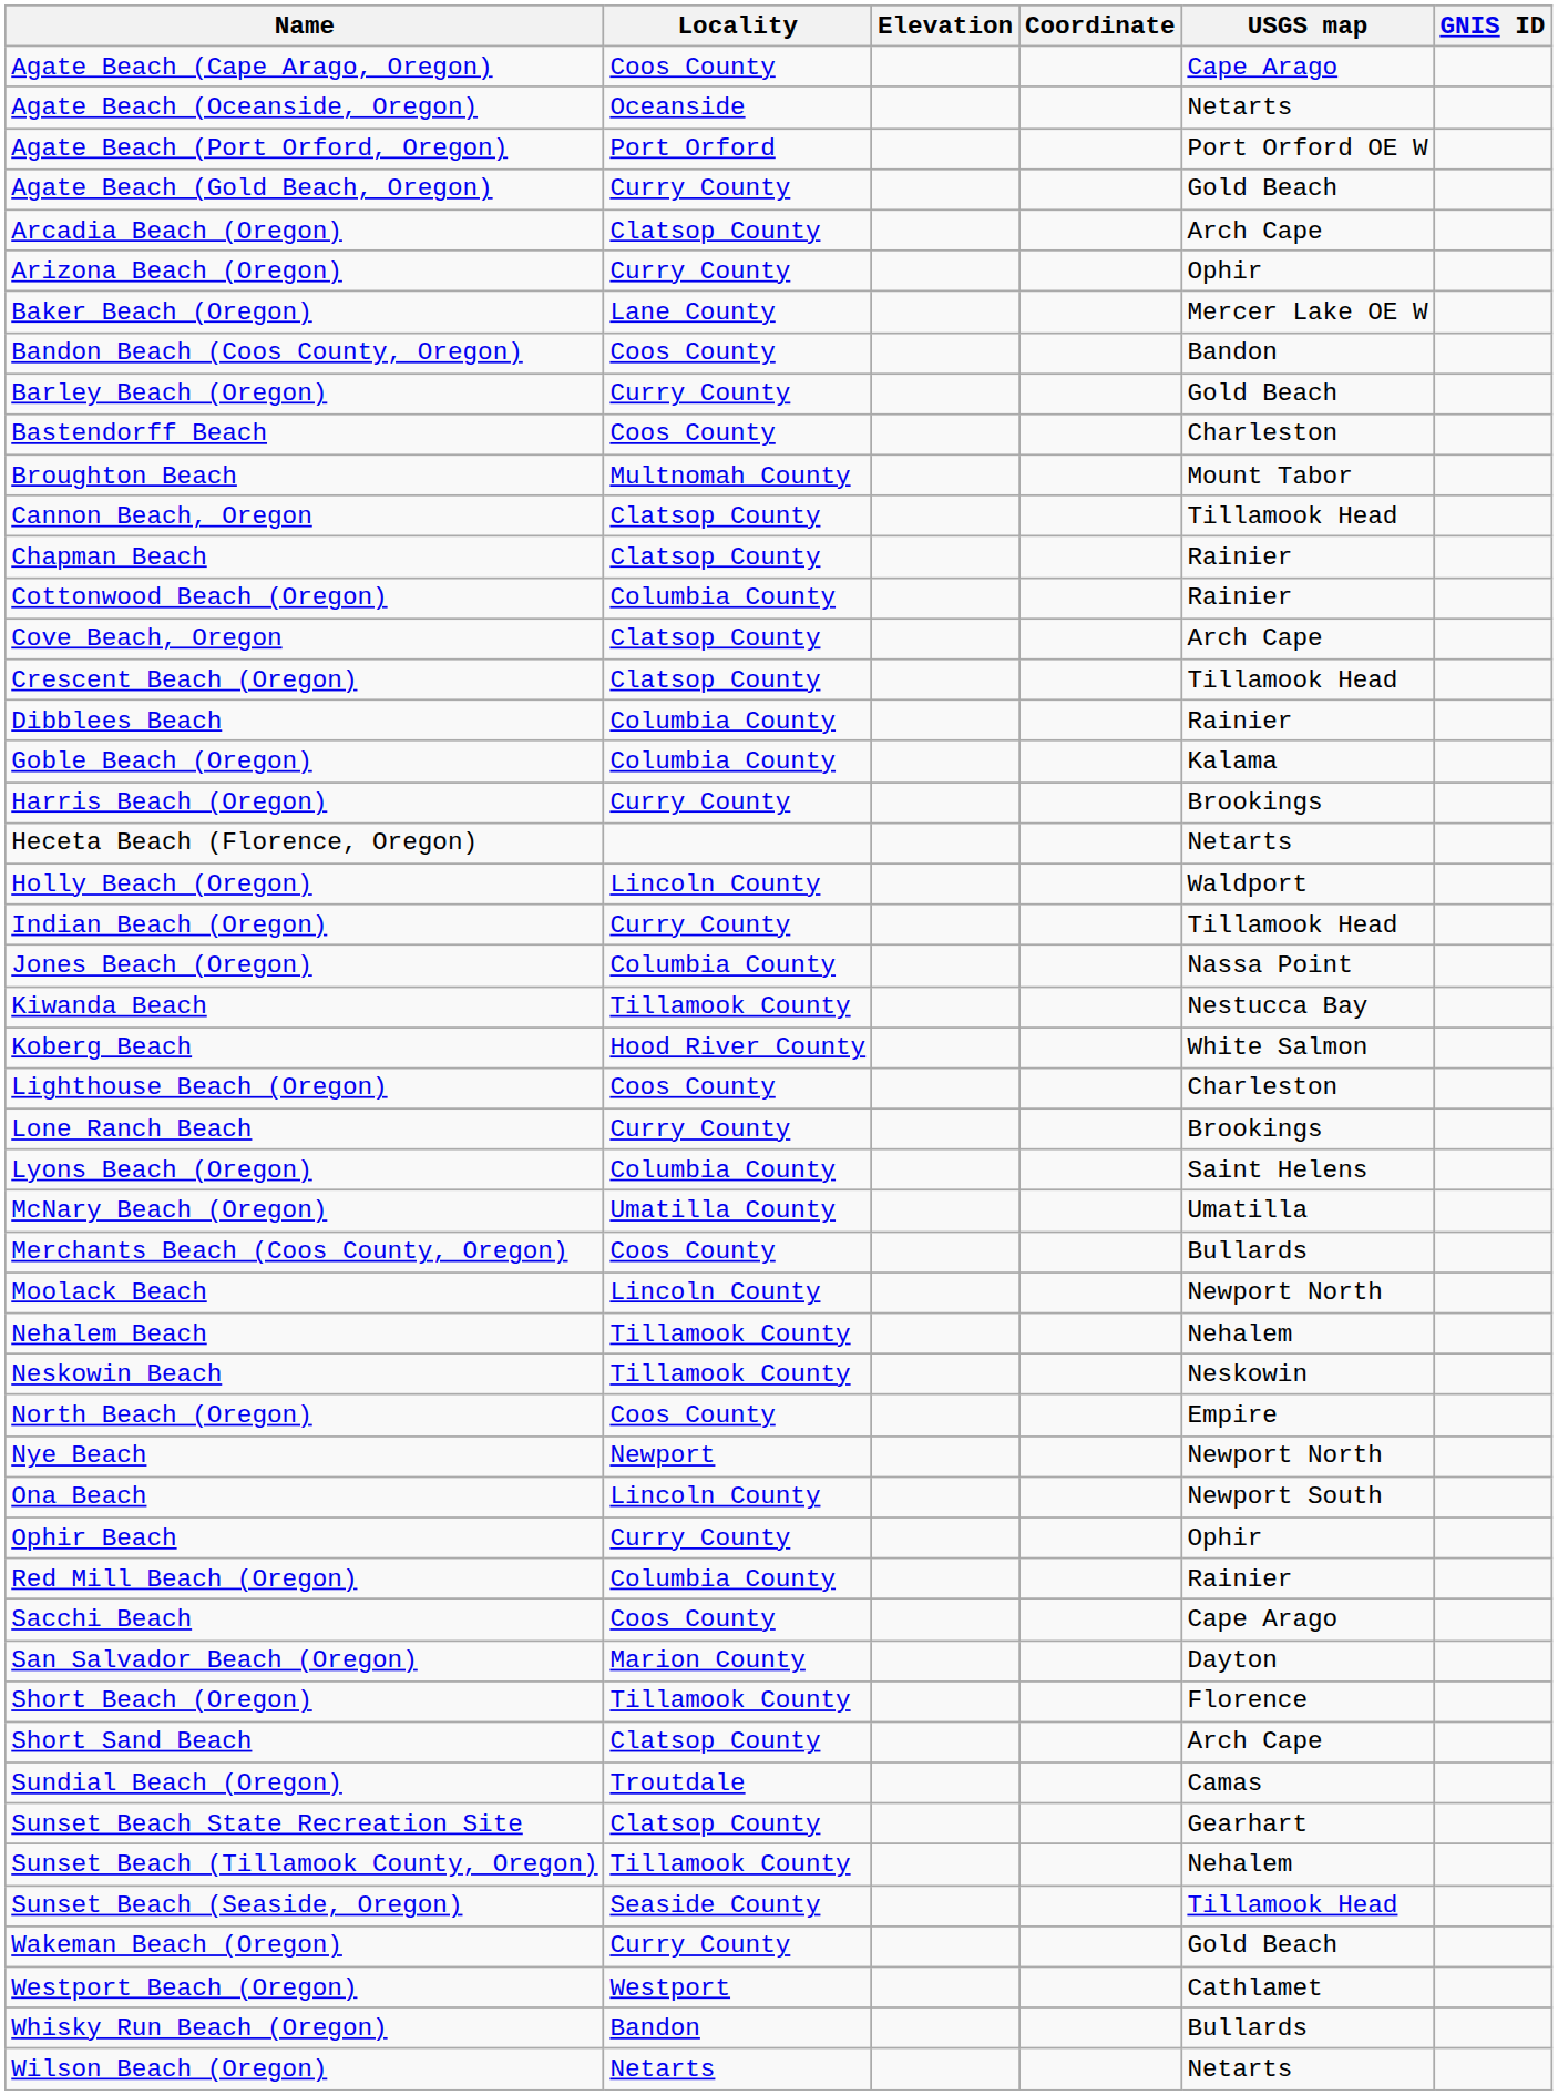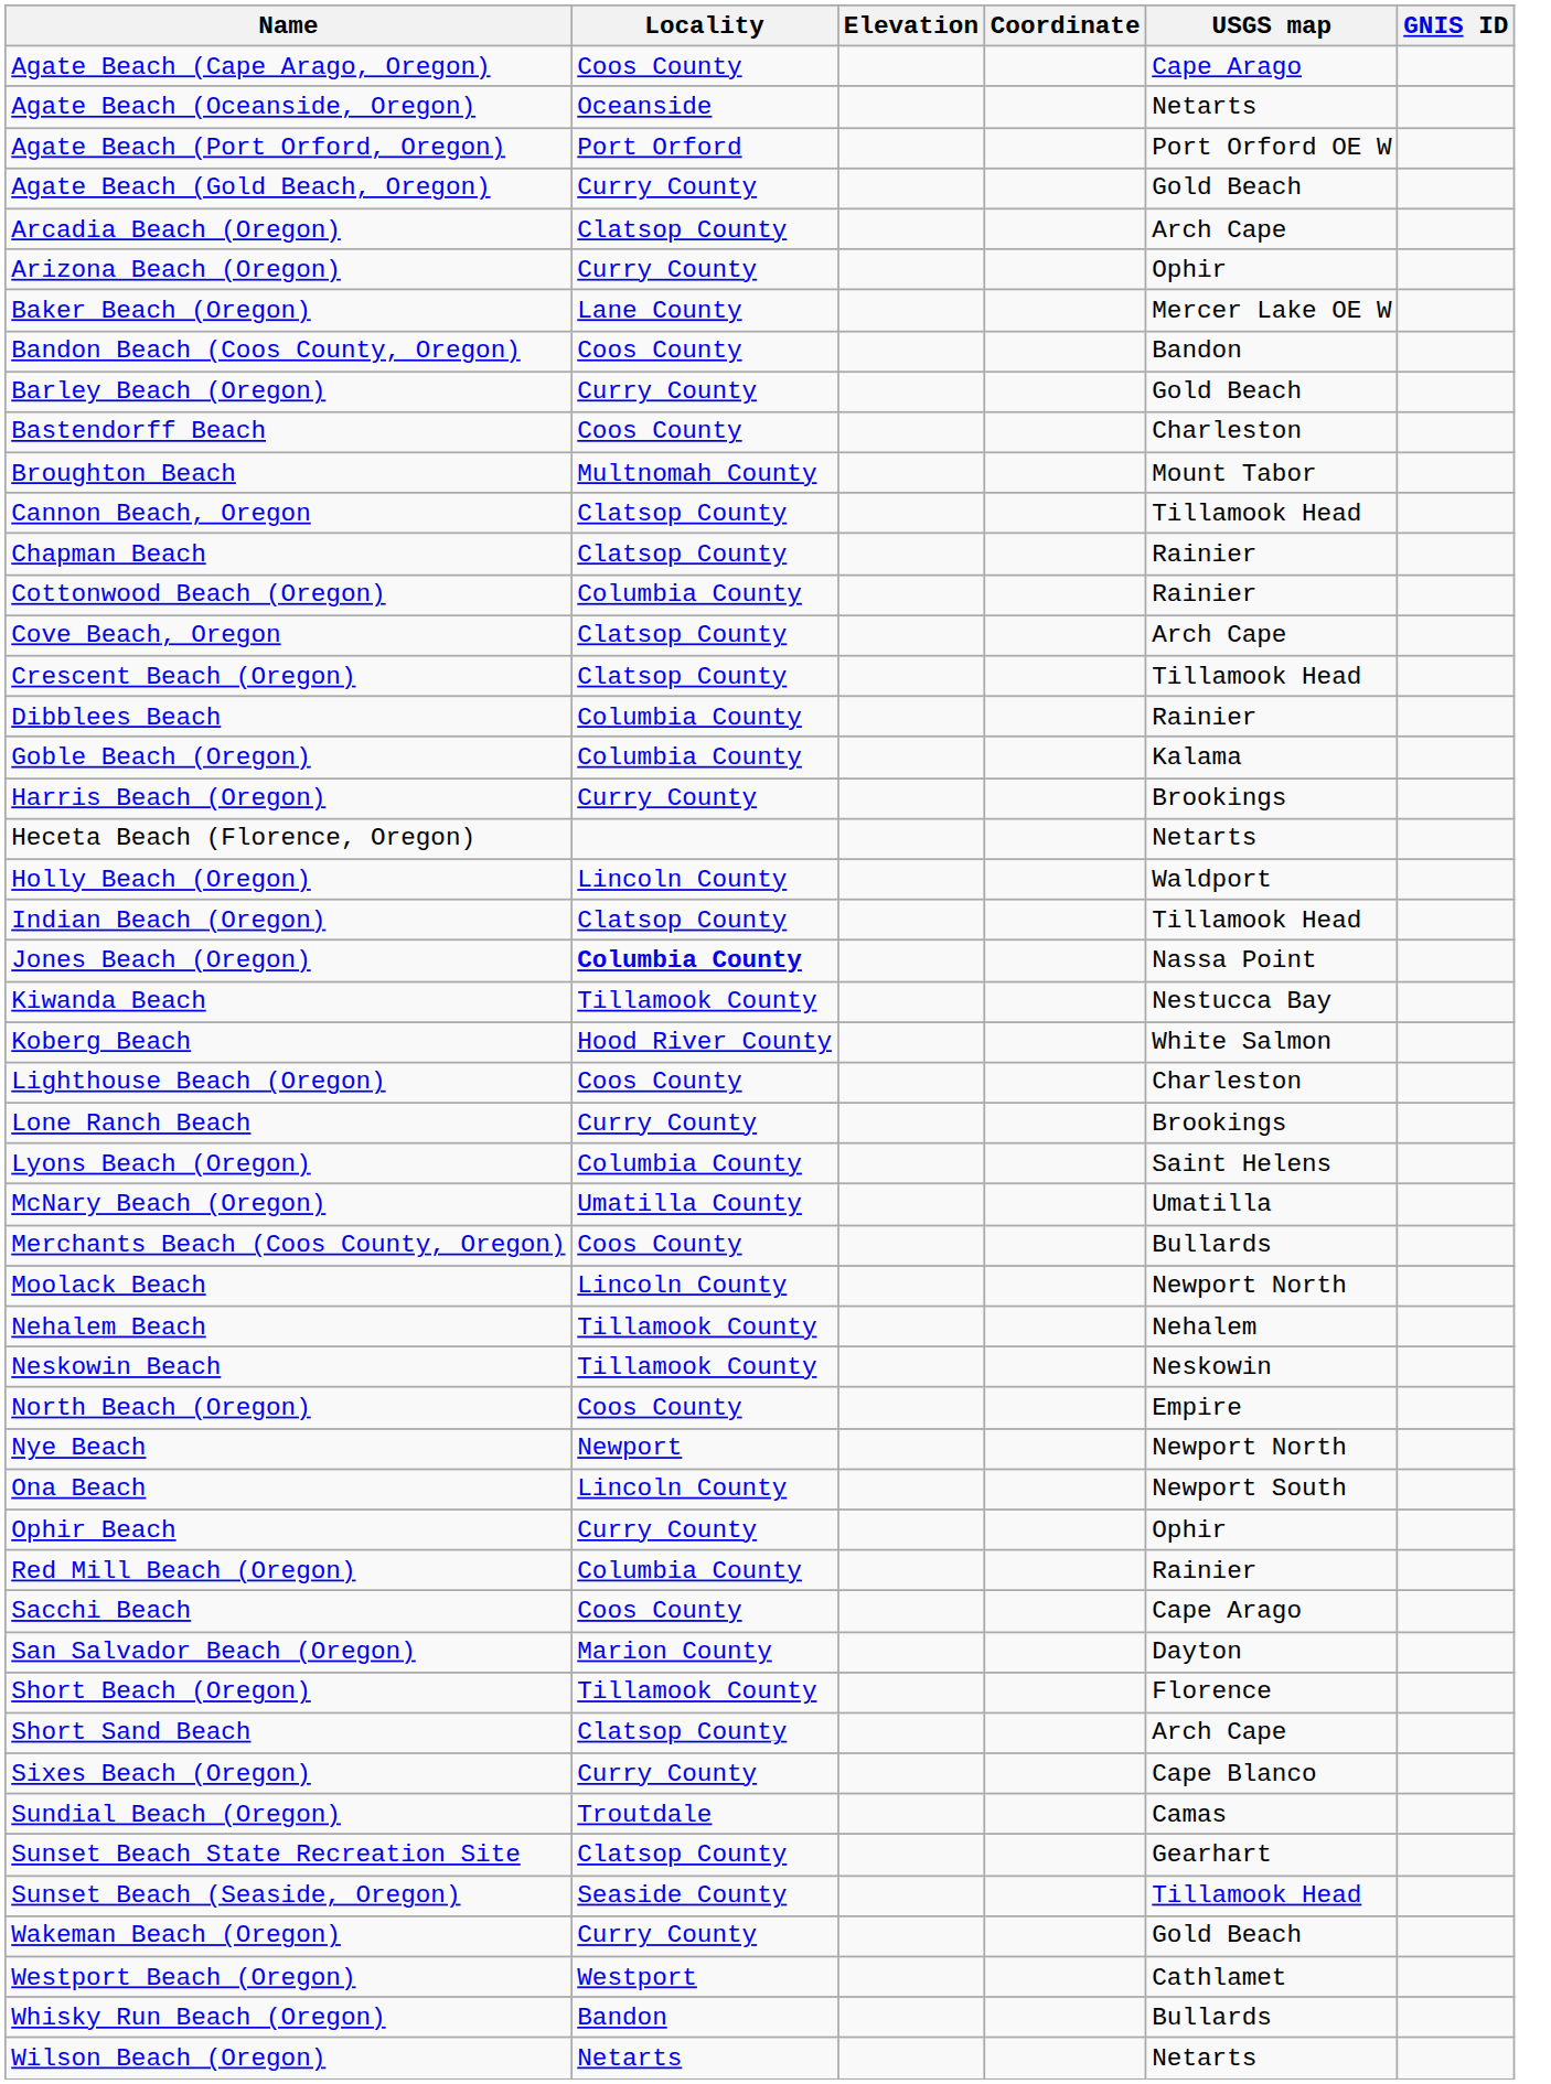 <table class="wikitable sortable">
 <tr>
 <th>Name</th>
 <th>Locality</th>
 <th>Elevation</th>
 <th>Coordinate</th>
 <th>USGS map</th>
 <th><a href='#'>GNIS</a> ID</th>
 </tr>
 <tr>
 <td><a href='#'>Agate Beach (Cape Arago, Oregon)</a></td>
 <td><a href='#'>Coos County</a></td>
 <td></td>
 <td></td>
 <td><a href='#'>Cape Arago</a></td>
 <td></td>
 </tr>
 <tr>
 <td><a href='#'>Agate Beach (Oceanside, Oregon)</a></td>
 <td><a href='#'>Oceanside</a></td>
 <td></td>
 <td></td>
 <td>Netarts</td>
 <td></td>
 </tr>
 <tr>
 <td><a href='#'>Agate Beach (Port Orford, Oregon)</a></td>
 <td><a href='#'>Port Orford</a></td>
 <td></td>
 <td></td>
 <td>Port Orford OE W</td>
 <td></td>
 </tr>
 <tr>
 <td><a href='#'>Agate Beach (Gold Beach, Oregon)</a></td>
 <td><a href='#'>Curry County</a></td>
 <td></td>
 <td></td>
 <td>Gold Beach</td>
 <td></td>
 </tr>
 <tr>
 <td><a href='#'>Arcadia Beach (Oregon)</a></td>
 <td><a href='#'>Clatsop County</a></td>
 <td></td>
 <td></td>
 <td>Arch Cape</td>
 <td></td>
 </tr>
 <tr>
 <td><a href='#'>Arizona Beach (Oregon)</a></td>
 <td><a href='#'>Curry County</a></td>
 <td></td>
 <td></td>
 <td>Ophir</td>
 <td></td>
 </tr>
 <tr>
 <td><a href='#'>Baker Beach (Oregon)</a></td>
 <td><a href='#'>Lane County</a></td>
 <td></td>
 <td></td>
 <td>Mercer Lake OE W</td>
 <td></td>
 </tr>
 <tr>
 <td><a href='#'>Bandon Beach (Coos County, Oregon)</a></td>
 <td><a href='#'>Coos County</a></td>
 <td></td>
 <td></td>
 <td>Bandon</td>
 <td></td>
 </tr>
 <tr>
 <td><a href='#'>Barley Beach (Oregon)</a></td>
 <td><a href='#'>Curry County</a></td>
 <td></td>
 <td></td>
 <td>Gold Beach</td>
 <td></td>
 </tr>
 <tr>
 <td><a href='#'>Bastendorff Beach</a></td>
 <td><a href='#'>Coos County</a></td>
 <td></td>
 <td></td>
 <td>Charleston</td>
 <td></td>
 </tr>
 <tr>
 <td><a href='#'>Broughton Beach</a></td>
 <td><a href='#'>Multnomah County</a></td>
 <td></td>
 <td></td>
 <td>Mount Tabor</td>
 <td></td>
 </tr>
 <tr>
 <td><a href='#'>Cannon Beach, Oregon</a></td>
 <td><a href='#'>Clatsop County</a></td>
 <td></td>
 <td></td>
 <td>Tillamook Head</td>
 <td></td>
 </tr>
 <tr>
 <td><a href='#'>Chapman Beach</a></td>
 <td><a href='#'>Clatsop County</a></td>
 <td></td>
 <td></td>
 <td>Rainier</td>
 <td></td>
 </tr>
 <tr>
 <td><a href='#'>Cottonwood Beach (Oregon)</a></td>
 <td><a href='#'>Columbia County</a></td>
 <td></td>
 <td></td>
 <td>Rainier</td>
 <td></td>
 </tr>
 <tr>
 <td><a href='#'>Cove Beach, Oregon</a></td>
 <td><a href='#'>Clatsop County</a></td>
 <td></td>
 <td></td>
 <td>Arch Cape</td>
 <td></td>
 </tr>
 <tr>
 <td><a href='#'>Crescent Beach (Oregon)</a></td>
 <td><a href='#'>Clatsop County</a></td>
 <td></td>
 <td></td>
 <td>Tillamook Head</td>
 <td></td>
 </tr>
 <tr>
 <td><a href='#'>Dibblees Beach</a></td>
 <td><a href='#'>Columbia County</a></td>
 <td></td>
 <td></td>
 <td>Rainier</td>
 <td></td>
 </tr>
 <tr>
 <td><a href='#'>Goble Beach (Oregon)</a></td>
 <td><a href='#'>Columbia County</a></td>
 <td></td>
 <td></td>
 <td>Kalama</td>
 <td></td>
 </tr>
 <tr>
 <td><a href='#'>Harris Beach (Oregon)</a></td>
 <td><a href='#'>Curry County</a></td>
 <td></td>
 <td></td>
 <td>Brookings</td>
 <td></td>
 </tr>
 <tr>
 <td>Heceta Beach (Florence, Oregon)</td>
 <td></td>
 <td></td>
 <td></td>
 <td>Netarts</td>
 </tr>
 <tr>
 <td><a href='#'>Holly Beach (Oregon)</a></td>
 <td><a href='#'>Lincoln County</a></td>
 <td></td>
 <td></td>
 <td>Waldport</td>
 <td></td>
 </tr>
 <tr>
 <td><a href='#'>Indian Beach (Oregon)</a></td>
-<td><a href='#'>Curry County</a></td>
+<td><a href='#'>Clatsop County</a></td>
 <td></td>
 <td></td>
 <td>Tillamook Head</td>
 <td></td>
 </tr>
 <tr>
 <td><a href='#'>Jones Beach (Oregon)</a></td>
-<td><a href='#'>Columbia County</a></td>
+<td><strong><a href='#'>Columbia County</a></strong></td>
 <td></td>
 <td></td>
 <td>Nassa Point</td>
 <td></td>
 </tr>
 <tr>
 <td><a href='#'>Kiwanda Beach</a></td>
 <td><a href='#'>Tillamook County</a></td>
 <td></td>
 <td></td>
 <td>Nestucca Bay</td>
 <td></td>
 </tr>
 <tr>
 <td><a href='#'>Koberg Beach</a></td>
 <td><a href='#'>Hood River County</a></td>
 <td></td>
 <td></td>
 <td>White Salmon</td>
 <td></td>
 </tr>
 <tr>
 <td><a href='#'>Lighthouse Beach (Oregon)</a></td>
 <td><a href='#'>Coos County</a></td>
 <td></td>
 <td></td>
 <td>Charleston</td>
 <td></td>
 </tr>
 <tr>
 <td><a href='#'>Lone Ranch Beach</a></td>
 <td><a href='#'>Curry County</a></td>
 <td></td>
 <td></td>
 <td>Brookings</td>
 <td></td>
 </tr>
 <tr>
 <td><a href='#'>Lyons Beach (Oregon)</a></td>
 <td><a href='#'>Columbia County</a></td>
 <td></td>
 <td></td>
 <td>Saint Helens</td>
 <td></td>
 </tr>
 <tr>
 <td><a href='#'>McNary Beach (Oregon)</a></td>
 <td><a href='#'>Umatilla County</a></td>
 <td></td>
 <td></td>
 <td>Umatilla</td>
 <td></td>
 </tr>
 <tr>
 <td><a href='#'>Merchants Beach (Coos County, Oregon)</a></td>
 <td><a href='#'>Coos County</a></td>
 <td></td>
 <td></td>
 <td>Bullards</td>
 <td></td>
 </tr>
 <tr>
 <td><a href='#'>Moolack Beach</a></td>
 <td><a href='#'>Lincoln County</a></td>
 <td></td>
 <td></td>
 <td>Newport North</td>
 <td></td>
 </tr>
 <tr>
 <td><a href='#'>Nehalem Beach</a></td>
 <td><a href='#'>Tillamook County</a></td>
 <td></td>
 <td></td>
 <td>Nehalem</td>
 <td></td>
 </tr>
 <tr>
 <td><a href='#'>Neskowin Beach</a></td>
 <td><a href='#'>Tillamook County</a></td>
 <td></td>
 <td></td>
 <td>Neskowin</td>
 <td></td>
 </tr>
 <tr>
 <td><a href='#'>North Beach (Oregon)</a></td>
 <td><a href='#'>Coos County</a></td>
 <td></td>
 <td></td>
 <td>Empire</td>
 <td></td>
 </tr>
 <tr>
 <td><a href='#'>Nye Beach</a></td>
 <td><a href='#'>Newport</a></td>
 <td></td>
 <td></td>
 <td>Newport North</td>
 <td></td>
 </tr>
 <tr>
 <td><a href='#'>Ona Beach</a></td>
 <td><a href='#'>Lincoln County</a></td>
 <td></td>
 <td></td>
 <td>Newport South</td>
 <td></td>
 </tr>
 <tr>
 <td><a href='#'>Ophir Beach</a></td>
 <td><a href='#'>Curry County</a></td>
 <td></td>
 <td></td>
 <td>Ophir</td>
 <td></td>
 </tr>
 <tr>
 <td><a href='#'>Red Mill Beach (Oregon)</a></td>
 <td><a href='#'>Columbia County</a></td>
 <td></td>
 <td></td>
 <td>Rainier</td>
 <td></td>
 </tr>
 <tr>
 <td><a href='#'>Sacchi Beach</a></td>
 <td><a href='#'>Coos County</a></td>
 <td></td>
 <td></td>
 <td>Cape Arago</td>
 <td></td>
 </tr>
 <tr>
 <td><a href='#'>San Salvador Beach (Oregon)</a></td>
 <td><a href='#'>Marion County</a></td>
 <td></td>
 <td></td>
 <td>Dayton</td>
 <td></td>
 </tr>
 <tr>
 <td><a href='#'>Short Beach (Oregon)</a></td>
 <td><a href='#'>Tillamook County</a></td>
 <td></td>
 <td></td>
 <td>Florence</td>
 <td></td>
 </tr>
 <tr>
 <td><a href='#'>Short Sand Beach</a></td>
 <td><a href='#'>Clatsop County</a></td>
 <td></td>
 <td></td>
 <td>Arch Cape</td>
 <td></td>
 </tr>
 <tr>
+<td><a href='#'>Sixes Beach (Oregon)</a></td>
+<td><a href='#'>Curry County</a></td>
+<td></td>
+<td></td>
+<td>Cape Blanco</td>
+<td></td>
+</tr>
+<tr>
 <td><a href='#'>Sundial Beach (Oregon)</a></td>
 <td><a href='#'>Troutdale</a></td>
 <td></td>
 <td></td>
 <td>Camas</td>
 <td></td>
 </tr>
 <tr>
 <td><a href='#'>Sunset Beach State Recreation Site</a></td>
 <td><a href='#'>Clatsop County</a></td>
 <td></td>
 <td></td>
 <td>Gearhart</td>
-<td></td>
-</tr>
-<tr>
-<td><a href='#'>Sunset Beach (Tillamook County, Oregon)</a></td>
-<td><a href='#'>Tillamook County</a></td>
-<td></td>
-<td></td>
-<td>Nehalem</td>
 <td></td>
 </tr>
 <tr>
 <td><a href='#'>Sunset Beach (Seaside, Oregon)</a></td>
 <td><a href='#'>Seaside County</a></td>
 <td></td>
 <td></td>
 <td><a href='#'>Tillamook Head</a></td>
 <td></td>
 </tr>
 <tr>
 <td><a href='#'>Wakeman Beach (Oregon)</a></td>
 <td><a href='#'>Curry County</a></td>
 <td></td>
 <td></td>
 <td>Gold Beach</td>
 <td></td>
 </tr>
 <tr>
 <td><a href='#'>Westport Beach (Oregon)</a></td>
 <td><a href='#'>Westport</a></td>
 <td></td>
 <td></td>
 <td>Cathlamet</td>
 <td></td>
 </tr>
 <tr>
 <td><a href='#'>Whisky Run Beach (Oregon)</a></td>
 <td><a href='#'>Bandon</a></td>
 <td></td>
 <td></td>
 <td>Bullards</td>
 <td></td>
 </tr>
 <tr>
 <td><a href='#'>Wilson Beach (Oregon)</a></td>
 <td><a href='#'>Netarts</a></td>
 <td></td>
 <td></td>
 <td>Netarts</td>
 <td></td>
 </tr>
 </table>
